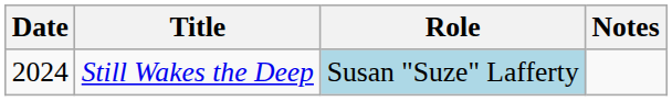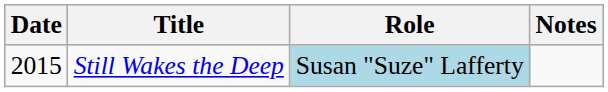 <table class="wikitable">
 <tr>
 <th>Date</th>
 <th>Title</th>
 <th>Role</th>
 <th>Notes</th>
 </tr>
 <tr>
-<td>2024</td>
+<td>2015</td>
 <td><em><a href='#'>Still Wakes the Deep</a></em></td>
 <td style="background: lightblue;">Susan "Suze" Lafferty</td>
 <td></td>
 </tr>
 </table>
